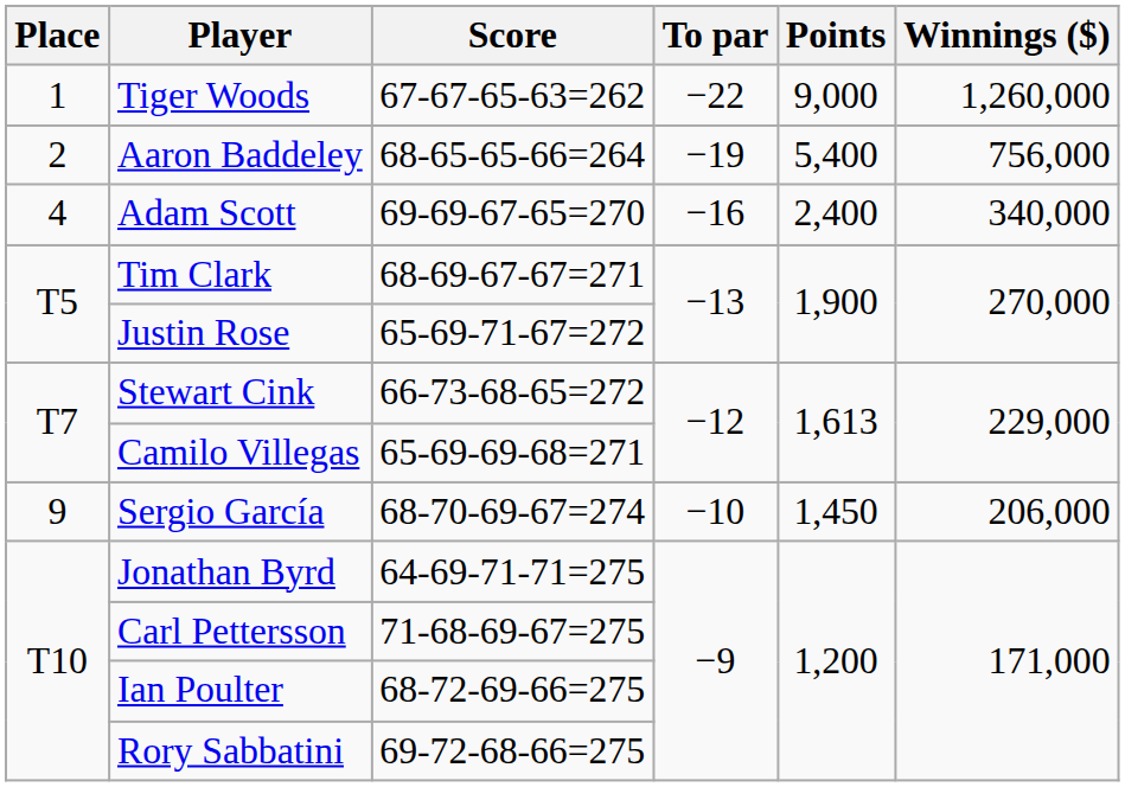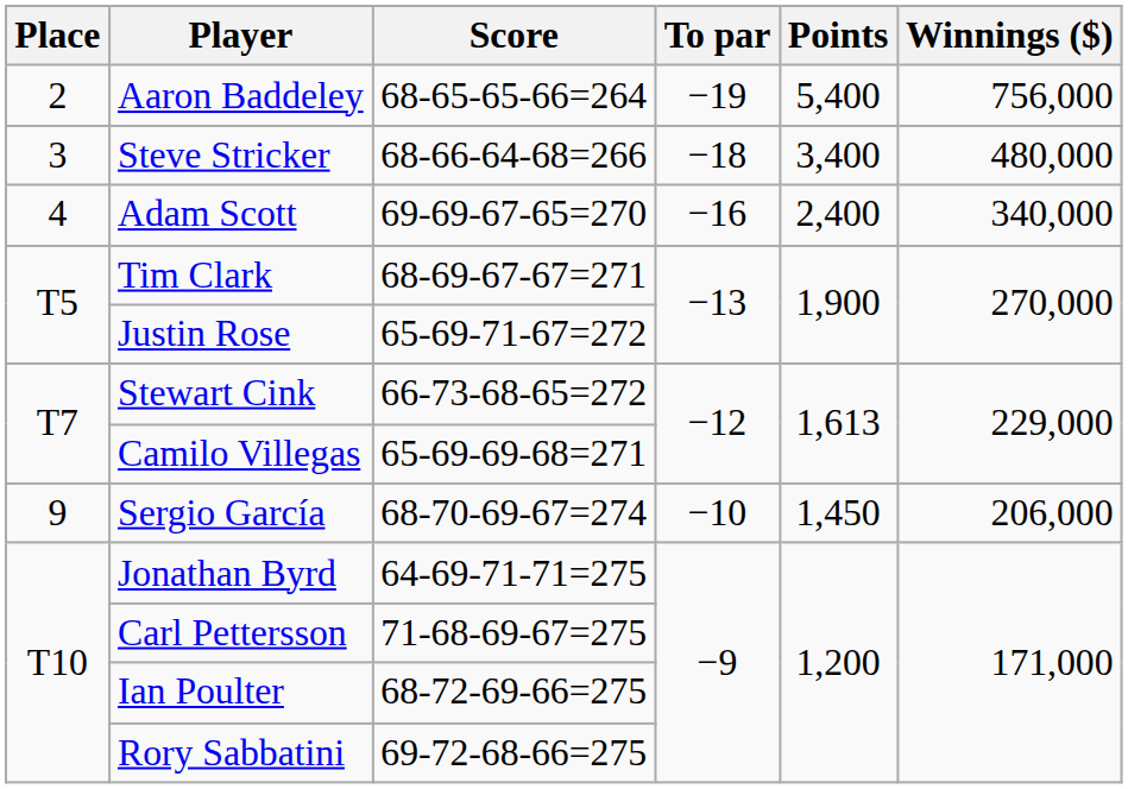 <table class="wikitable">
 <tr>
 <th>Place</th>
 <th>Player</th>
 <th>Score</th>
 <th>To par</th>
 <th>Points</th>
 <th>Winnings ($)</th>
 </tr>
 <tr>
-<td align="center">1</td>
-<td> <a href='#'>Tiger Woods</a></td>
-<td>67-67-65-63=262</td>
-<td align="center">−22</td>
-<td align=center>9,000</td>
-<td align=right>1,260,000</td>
-</tr>
-<tr>
 <td align="center">2</td>
 <td> <a href='#'>Aaron Baddeley</a></td>
 <td>68-65-65-66=264</td>
 <td align="center">−19</td>
 <td align=center>5,400</td>
 <td align=right>756,000</td>
+</tr>
+<tr>
+<td align="center">3</td>
+<td> <a href='#'>Steve Stricker</a></td>
+<td>68-66-64-68=266</td>
+<td align="center">−18</td>
+<td align=center>3,400</td>
+<td align=right>480,000</td>
 </tr>
 <tr>
 <td align="center">4</td>
 <td> <a href='#'>Adam Scott</a></td>
 <td>69-69-67-65=270</td>
 <td align="center">−16</td>
 <td align=center>2,400</td>
 <td align=right>340,000</td>
 </tr>
 <tr>
 <td align="center" rowspan=2>T5</td>
 <td> <a href='#'>Tim Clark</a></td>
 <td>68-69-67-67=271</td>
 <td align="center" rowspan=2>−13</td>
 <td align=center rowspan=2>1,900</td>
 <td align=right rowspan=2>270,000</td>
 </tr>
 <tr>
 <td> <a href='#'>Justin Rose</a></td>
 <td>65-69-71-67=272</td>
 </tr>
 <tr>
 <td align="center" rowspan=2>T7</td>
 <td> <a href='#'>Stewart Cink</a></td>
 <td>66-73-68-65=272</td>
 <td align="center" rowspan=2>−12</td>
 <td align=center rowspan=2>1,613</td>
 <td align=right rowspan=2>229,000</td>
 </tr>
 <tr>
 <td> <a href='#'>Camilo Villegas</a></td>
 <td>65-69-69-68=271</td>
 </tr>
 <tr>
 <td align="center">9</td>
 <td> <a href='#'>Sergio García</a></td>
 <td>68-70-69-67=274</td>
 <td align="center">−10</td>
 <td align=center>1,450</td>
 <td align=right>206,000</td>
 </tr>
 <tr>
 <td align="center" rowspan=4>T10</td>
 <td> <a href='#'>Jonathan Byrd</a></td>
 <td>64-69-71-71=275</td>
 <td align="center" rowspan=4>−9</td>
 <td align=center rowspan=4>1,200</td>
 <td align=right rowspan=4>171,000</td>
 </tr>
 <tr>
 <td> <a href='#'>Carl Pettersson</a></td>
 <td>71-68-69-67=275</td>
 </tr>
 <tr>
 <td> <a href='#'>Ian Poulter</a></td>
 <td>68-72-69-66=275</td>
 </tr>
 <tr>
 <td> <a href='#'>Rory Sabbatini</a></td>
 <td>69-72-68-66=275</td>
 </tr>
 </table>
